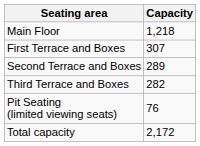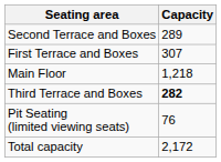 <table class="wikitable">
 <tr>
 <th>Seating area</th>
 <th>Capacity</th>
 </tr>
 <tr>
-<td>Main Floor</td>
-<td>1,218</td>
+<td>Second Terrace and Boxes</td>
+<td>289</td>
 </tr>
 <tr>
 <td>First Terrace and Boxes</td>
 <td>307</td>
 </tr>
 <tr>
-<td>Second Terrace and Boxes</td>
-<td>289</td>
+<td>Main Floor</td>
+<td>1,218</td>
 </tr>
 <tr>
 <td>Third Terrace and Boxes</td>
-<td>282</td>
+<td><strong>282</strong></td>
 </tr>
 <tr>
 <td>Pit Seating<br>(limited viewing seats)</td>
 <td>76</td>
 </tr>
 <tr>
 <td>Total capacity</td>
 <td>2,172</td>
 </tr>
 </table>
